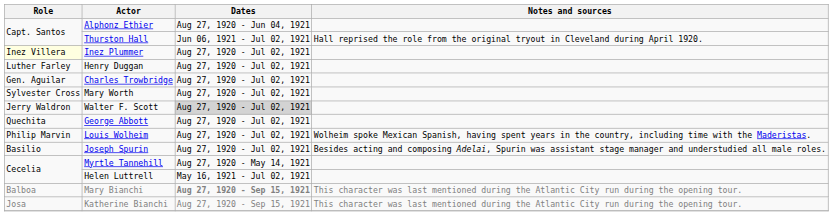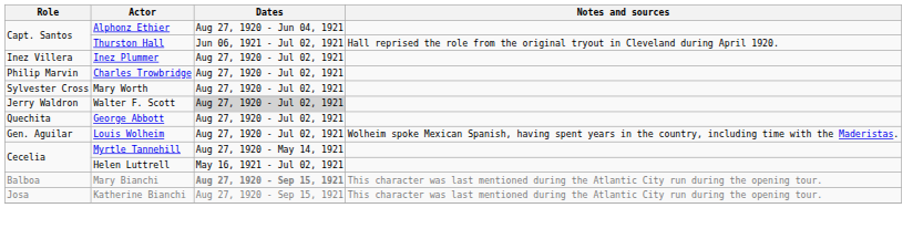 <table class="wikitable sortable plainrowheaders" style="font-size: 90%">
 <tr>
 <th scope="col">Role</th>
 <th scope="col">Actor</th>
 <th scope="col">Dates</th>
 <th scope="col">Notes and sources</th>
 </tr>
 <tr>
 <td rowspan=2>Capt. Santos</td>
 <td><a href='#'>Alphonz Ethier</a></td>
 <td>Aug 27, 1920 - Jun 04, 1921</td>
 <td></td>
 </tr>
 <tr>
 <td><a href='#'>Thurston Hall</a></td>
 <td>Jun 06, 1921 - Jul 02, 1921</td>
 <td>Hall reprised the role from the original tryout in Cleveland during April 1920.</td>
 </tr>
 <tr>
-<td style="background: lightyellow;">Inez Villera</td>
+<td>Inez Villera</td>
 <td><a href='#'>Inez Plummer</a></td>
 <td>Aug 27, 1920 - Jul 02, 1921</td>
 <td></td>
 </tr>
 <tr>
-<td>Luther Farley</td>
-<td>Henry Duggan</td>
-<td>Aug 27, 1920 - Jul 02, 1921</td>
-<td></td>
-</tr>
-<tr>
-<td>Gen. Aguilar</td>
+<td>Philip Marvin</td>
 <td><a href='#'>Charles Trowbridge</a></td>
 <td>Aug 27, 1920 - Jul 02, 1921</td>
 <td></td>
 </tr>
 <tr>
 <td>Sylvester Cross</td>
 <td>Mary Worth</td>
 <td>Aug 27, 1920 - Jul 02, 1921</td>
 <td></td>
 </tr>
 <tr>
 <td>Jerry Waldron</td>
 <td>Walter F. Scott</td>
 <td style="background: lightgrey;">Aug 27, 1920 - Jul 02, 1921</td>
 <td></td>
 </tr>
 <tr>
 <td>Quechita</td>
 <td><a href='#'>George Abbott</a></td>
 <td>Aug 27, 1920 - Jul 02, 1921</td>
 <td></td>
 </tr>
 <tr>
-<td>Philip Marvin</td>
+<td>Gen. Aguilar</td>
 <td><a href='#'>Louis Wolheim</a></td>
 <td>Aug 27, 1920 - Jul 02, 1921</td>
 <td>Wolheim spoke Mexican Spanish, having spent years in the country, including time with the <a href='#'>Maderistas</a>.</td>
-</tr>
-<tr>
-<td>Basilio</td>
-<td><a href='#'>Joseph Spurin</a></td>
-<td>Aug 27, 1920 - Jul 02, 1921</td>
-<td>Besides acting and composing <em>Adelai</em>, Spurin was assistant stage manager and understudied all male roles.</td>
 </tr>
 <tr>
 <td rowspan=2>Cecelia</td>
 <td><a href='#'>Myrtle Tannehill</a></td>
 <td>Aug 27, 1920 - May 14, 1921</td>
 <td></td>
 </tr>
 <tr>
 <td>Helen Luttrell</td>
 <td>May 16, 1921 - Jul 02, 1921</td>
 <td></td>
 </tr>
 <tr style="color:gray">
 <td>Balboa</td>
 <td>Mary Bianchi</td>
 <td><strong>Aug 27, 1920 - Sep 15, 1921</strong></td>
 <td>This character was last mentioned during the Atlantic City run during the opening tour.</td>
 </tr>
 <tr style="color:gray">
 <td>Josa</td>
 <td>Katherine Bianchi</td>
 <td>Aug 27, 1920 - Sep 15, 1921</td>
 <td>This character was last mentioned during the Atlantic City run during the opening tour.</td>
 </tr>
 <tr>
 </tr>
 </table>
